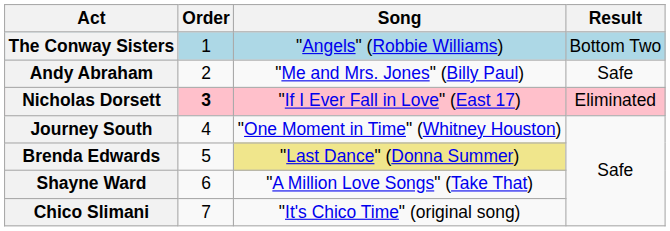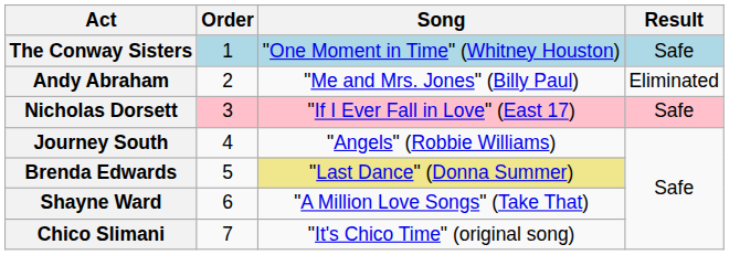 <table class="wikitable plainrowheaders" style="text-align:center;">
 <tr>
 <th>Act</th>
 <th>Order</th>
 <th>Song</th>
 <th>Result</th>
 </tr>
 <tr style="background: lightblue">
 <th scope="row">The Conway Sisters</th>
 <td>1</td>
-<td>"<a href='#'>Angels</a>" (<a href='#'>Robbie Williams</a>)</td>
-<td>Bottom Two</td>
+<td>"<a href='#'>One Moment in Time</a>" (<a href='#'>Whitney Houston</a>)</td>
+<td>Safe</td>
 </tr>
 <tr>
 <th scope="row">Andy Abraham</th>
 <td>2</td>
 <td>"<a href='#'>Me and Mrs. Jones</a>" (<a href='#'>Billy Paul</a>)</td>
-<td>Safe</td>
+<td>Eliminated</td>
 </tr>
 <tr style="background: pink">
 <th scope="row">Nicholas Dorsett</th>
-<td><strong>3</strong></td>
+<td>3</td>
 <td>"<a href='#'>If I Ever Fall in Love</a>" (<a href='#'>East 17</a>)</td>
-<td>Eliminated</td>
+<td>Safe</td>
 </tr>
 <tr>
 <th scope="row">Journey South</th>
 <td>4</td>
-<td>"<a href='#'>One Moment in Time</a>" (<a href='#'>Whitney Houston</a>)</td>
+<td>"<a href='#'>Angels</a>" (<a href='#'>Robbie Williams</a>)</td>
 <td rowspan=4>Safe</td>
 </tr>
 <tr>
 <th scope="row">Brenda Edwards</th>
 <td>5</td>
 <td style="background: khaki;">"<a href='#'>Last Dance</a>" (<a href='#'>Donna Summer</a>)</td>
 </tr>
 <tr>
 <th scope="row">Shayne Ward</th>
 <td>6</td>
 <td>"<a href='#'>A Million Love Songs</a>" (<a href='#'>Take That</a>)</td>
 </tr>
 <tr>
 <th scope="row">Chico Slimani</th>
 <td>7</td>
 <td>"<a href='#'>It's Chico Time</a>" (original song)</td>
 </tr>
 </table>
